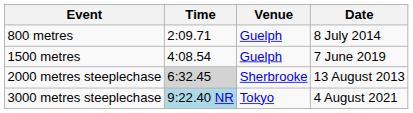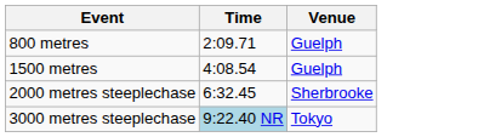 <table class="wikitable">
 <tr>
 <th>Event</th>
 <th>Time</th>
 <th>Venue</th>
-<th>Date</th>
 </tr>
 <tr>
 <td>800 metres</td>
 <td>2:09.71</td>
 <td><a href='#'>Guelph</a></td>
-<td>8 July 2014</td>
 </tr>
 <tr>
 <td>1500 metres</td>
 <td>4:08.54</td>
 <td><a href='#'>Guelph</a></td>
-<td>7 June 2019</td>
 </tr>
 <tr>
 <td>2000 metres steeplechase</td>
-<td style="background: lightgrey;">6:32.45</td>
+<td>6:32.45</td>
 <td><a href='#'>Sherbrooke</a></td>
-<td>13 August 2013</td>
 </tr>
 <tr>
 <td>3000 metres steeplechase</td>
 <td style="background: lightblue;">9:22.40 <a href='#'>NR</a></td>
 <td><a href='#'>Tokyo</a></td>
-<td>4 August 2021</td>
 </tr>
 </table>
